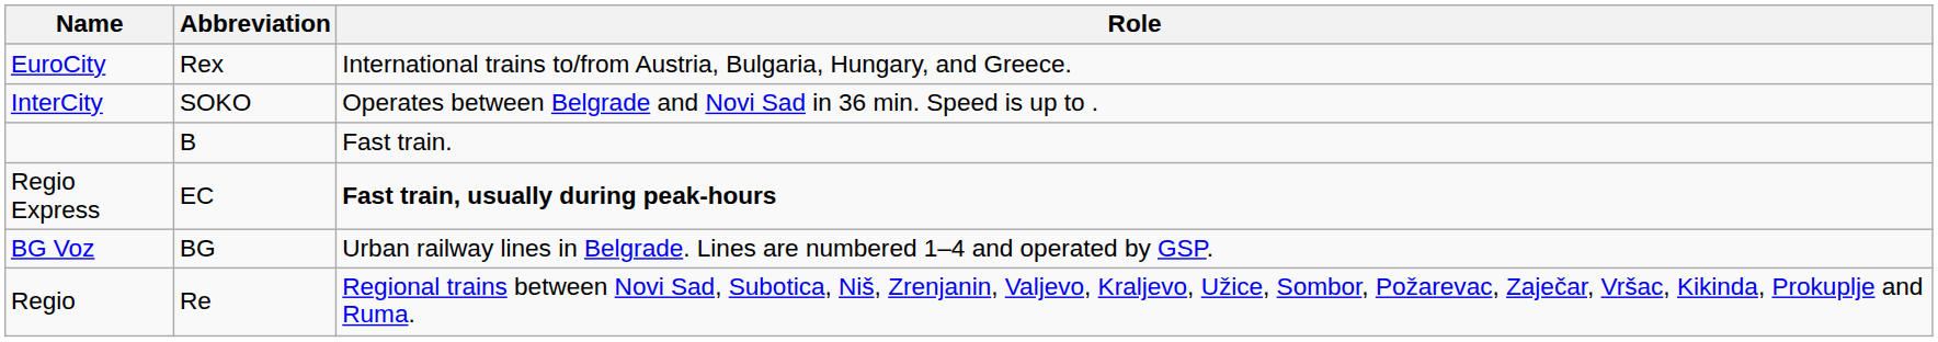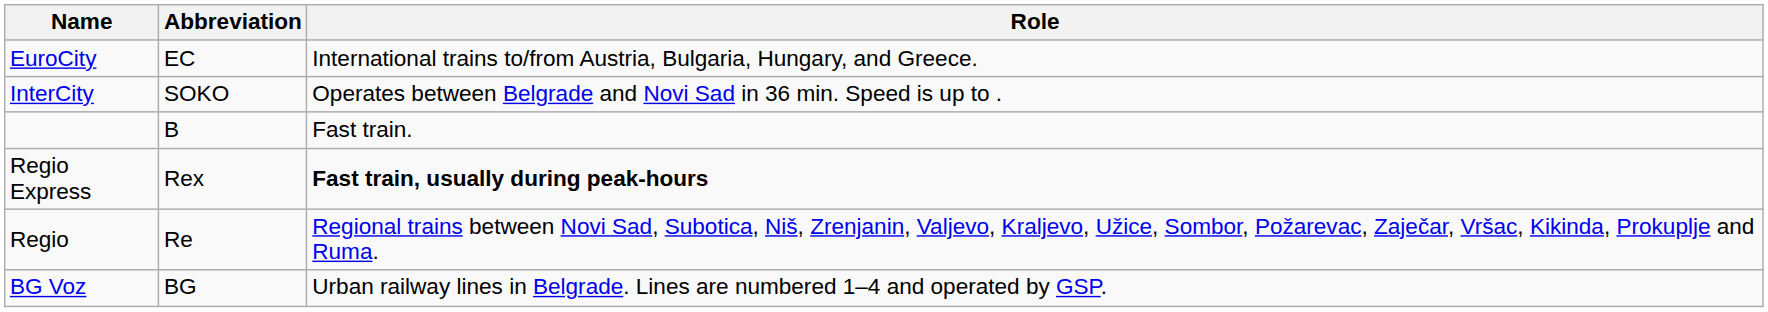 <table class=wikitable>
 <tr>
 <th>Name</th>
 <th>Abbreviation</th>
 <th>Role</th>
 </tr>
 <tr>
 <td><a href='#'>EuroCity</a></td>
-<td>Rex</td>
+<td>EC</td>
 <td>International trains to/from Austria, Bulgaria, Hungary, and Greece.</td>
 </tr>
 <tr>
 <td><a href='#'>InterCity</a></td>
 <td>SOKO</td>
 <td>Operates between <a href='#'>Belgrade</a> and <a href='#'>Novi Sad</a> in 36 min. Speed is up to .</td>
 </tr>
 <tr>
 <td></td>
 <td>B</td>
 <td>Fast train.</td>
 </tr>
 <tr>
 <td>Regio Express</td>
-<td>EC</td>
+<td>Rex</td>
 <td><strong>Fast train, usually during peak-hours</strong></td>
+</tr>
+<tr>
+<td>Regio</td>
+<td>Re</td>
+<td><a href='#'>Regional trains</a> between <a href='#'>Novi Sad</a>, <a href='#'>Subotica</a>, <a href='#'>Niš</a>, <a href='#'>Zrenjanin</a>, <a href='#'>Valjevo</a>, <a href='#'>Kraljevo</a>, <a href='#'>Užice</a>, <a href='#'>Sombor</a>, <a href='#'>Požarevac</a>, <a href='#'>Zaječar</a>, <a href='#'>Vršac</a>, <a href='#'>Kikinda</a>, <a href='#'>Prokuplje</a> and <a href='#'>Ruma</a>.</td>
 </tr>
 <tr>
 <td><a href='#'>BG Voz</a></td>
 <td>BG</td>
 <td>Urban railway lines in <a href='#'>Belgrade</a>. Lines are numbered 1–4 and operated by <a href='#'>GSP</a>.</td>
 </tr>
-<tr>
-<td>Regio</td>
-<td>Re</td>
-<td><a href='#'>Regional trains</a> between <a href='#'>Novi Sad</a>, <a href='#'>Subotica</a>, <a href='#'>Niš</a>, <a href='#'>Zrenjanin</a>, <a href='#'>Valjevo</a>, <a href='#'>Kraljevo</a>, <a href='#'>Užice</a>, <a href='#'>Sombor</a>, <a href='#'>Požarevac</a>, <a href='#'>Zaječar</a>, <a href='#'>Vršac</a>, <a href='#'>Kikinda</a>, <a href='#'>Prokuplje</a> and <a href='#'>Ruma</a>.</td>
-</tr>
 </table>
